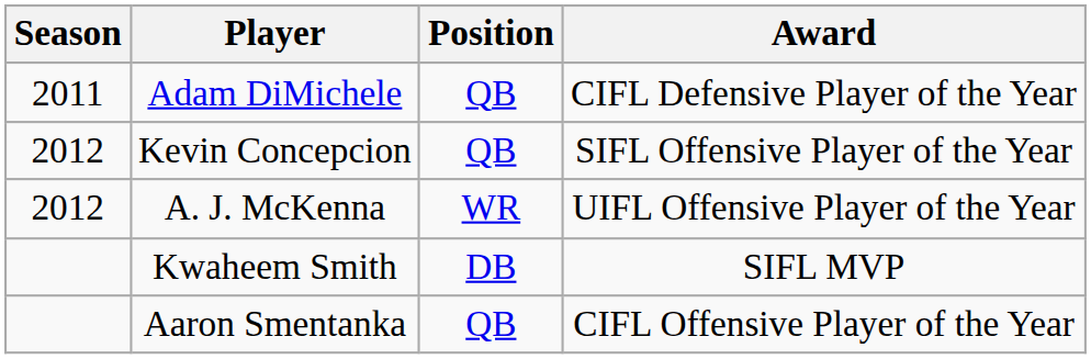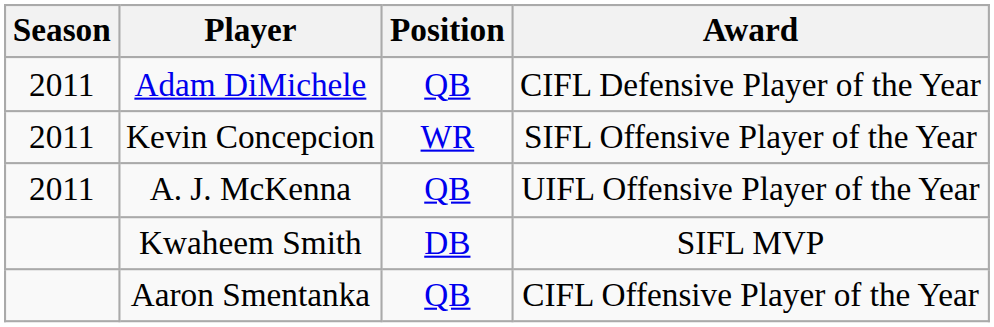 <table class="wikitable" style="text-align:center">
 <tr bgcolor="#efefef">
 <th>Season</th>
 <th>Player</th>
 <th>Position</th>
 <th>Award</th>
 </tr>
 <tr>
 <td>2011</td>
 <td><a href='#'>Adam DiMichele</a></td>
 <td><a href='#'>QB</a></td>
 <td>CIFL Defensive Player of the Year</td>
 </tr>
 <tr>
-<td>2012</td>
+<td>2011</td>
 <td>Kevin Concepcion</td>
-<td><a href='#'>QB</a></td>
+<td><a href='#'>WR</a></td>
 <td>SIFL Offensive Player of the Year</td>
 </tr>
 <tr>
-<td>2012</td>
+<td>2011</td>
 <td>A. J. McKenna</td>
-<td><a href='#'>WR</a></td>
+<td><a href='#'>QB</a></td>
 <td>UIFL Offensive Player of the Year</td>
 </tr>
 <tr>
 <td></td>
 <td>Kwaheem Smith</td>
 <td><a href='#'>DB</a></td>
 <td>SIFL MVP</td>
 </tr>
 <tr>
 <td></td>
 <td>Aaron Smentanka</td>
 <td><a href='#'>QB</a></td>
 <td>CIFL Offensive Player of the Year</td>
 </tr>
 </table>
